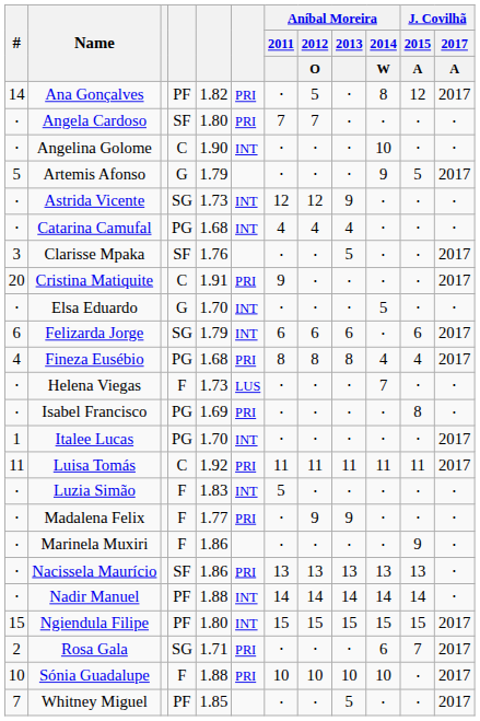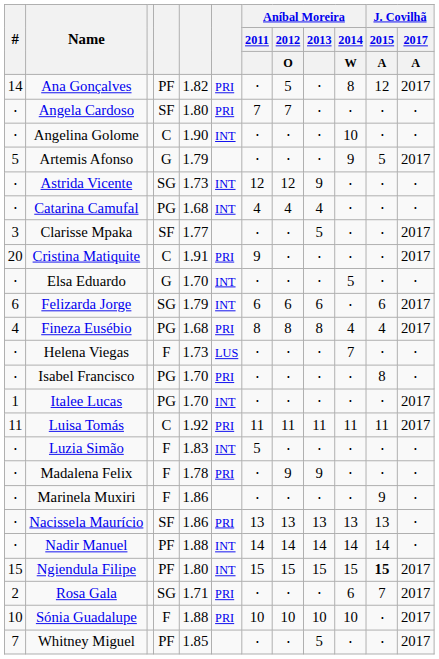 <table class="wikitable plainrowheaders sortable" style="text-align:center">
 <tr>
 <th scope="col" rowspan="3">#</th>
 <th scope="col" rowspan="3">Name</th>
 <th scope="col" rowspan="3"></th>
 <th scope="col" rowspan="3"></th>
 <th scope="col" rowspan="3"></th>
 <th scope="col" rowspan="3"></th>
 <th colspan="4"><small><a href='#'>Aníbal Moreira</a></small></th>
 <th colspan="2"><small><a href='#'>J. Covilhã</a></small></th>
 </tr>
 <tr>
 <th colspan="1"><small><a href='#'>2011</a></small></th>
 <th colspan="1"><small><a href='#'>2012</a></small></th>
 <th colspan="1"><small><a href='#'>2013</a></small></th>
 <th colspan="1"><small><a href='#'>2014</a></small></th>
 <th colspan="1"><small><a href='#'>2015</a></small></th>
 <th colspan="1"><small><a href='#'>2017</a></small></th>
 </tr>
 <tr>
 <th scope="col" rowspan="1"><small></small></th>
 <th scope="col" rowspan="1"><small>O</small></th>
 <th scope="col" rowspan="1"><small></small></th>
 <th scope="col" rowspan="1"><small>W</small></th>
 <th scope="col" rowspan="1"><small>A</small></th>
 <th scope="col" rowspan="1"><small>A</small></th>
 </tr>
 <tr>
 <td>14</td>
 <td><a href='#'>Ana Gonçalves</a></td>
 <td></td>
 <td data-sort-value="4">PF</td>
 <td>1.82</td>
 <td align=left><small> <a href='#'>PRI</a></small></td>
 <td>⋅</td>
 <td data-sort-value="05">5</td>
 <td>⋅</td>
 <td data-sort-value="08">8</td>
 <td>12</td>
 <td>2017</td>
 </tr>
 <tr>
 <td>⋅</td>
 <td><a href='#'>Angela Cardoso</a></td>
 <td></td>
 <td data-sort-value="3">SF</td>
 <td>1.80</td>
 <td align=left><small> <a href='#'>PRI</a></small></td>
 <td data-sort-value="07">7</td>
 <td data-sort-value="07">7</td>
 <td>⋅</td>
 <td>⋅</td>
 <td>⋅</td>
 <td>⋅</td>
 </tr>
 <tr>
 <td>⋅</td>
 <td>Angelina Golome</td>
 <td></td>
 <td>C</td>
 <td>1.90</td>
 <td align=left><small> <a href='#'>INT</a></small></td>
 <td>⋅</td>
 <td>⋅</td>
 <td>⋅</td>
 <td>10</td>
 <td>⋅</td>
 <td>⋅</td>
 </tr>
 <tr>
 <td data-sort-value="05">5</td>
 <td>Artemis Afonso</td>
 <td></td>
 <td data-sort-value="1">G</td>
 <td>1.79</td>
 <td align=left><small> </small></td>
 <td>⋅</td>
 <td>⋅</td>
 <td>⋅</td>
 <td data-sort-value="09">9</td>
 <td data-sort-value="05">5</td>
 <td>2017</td>
 </tr>
 <tr>
 <td>⋅</td>
 <td><a href='#'>Astrida Vicente</a></td>
 <td></td>
 <td data-sort-value="2">SG</td>
 <td>1.73</td>
 <td align=left><small> <a href='#'>INT</a></small></td>
 <td>12</td>
 <td>12</td>
 <td data-sort-value="09">9</td>
 <td>⋅</td>
 <td>⋅</td>
 <td>⋅</td>
 </tr>
 <tr>
 <td>⋅</td>
 <td><a href='#'>Catarina Camufal</a></td>
 <td></td>
 <td data-sort-value="1">PG</td>
 <td>1.68</td>
 <td align=left><small> <a href='#'>INT</a></small></td>
 <td data-sort-value="04">4</td>
 <td data-sort-value="04">4</td>
 <td data-sort-value="04">4</td>
 <td>⋅</td>
 <td>⋅</td>
 <td>⋅</td>
 </tr>
 <tr>
 <td data-sort-value="03">3</td>
 <td>Clarisse Mpaka</td>
 <td></td>
 <td data-sort-value="3">SF</td>
-<td>1.76</td>
+<td>1.77</td>
 <td align=left><small> </small></td>
 <td>⋅</td>
 <td>⋅</td>
 <td data-sort-value="05">5</td>
 <td>⋅</td>
 <td>⋅</td>
 <td>2017</td>
 </tr>
 <tr>
 <td>20</td>
 <td><a href='#'>Cristina Matiquite</a></td>
 <td></td>
 <td>C</td>
 <td>1.91</td>
 <td align=left><small> <a href='#'>PRI</a></small></td>
 <td data-sort-value="09">9</td>
 <td>⋅</td>
 <td>⋅</td>
 <td>⋅</td>
 <td>⋅</td>
 <td>2017</td>
 </tr>
 <tr>
 <td>⋅</td>
 <td>Elsa Eduardo</td>
 <td></td>
 <td data-sort-value="1">G</td>
 <td>1.70</td>
 <td align=left><small> <a href='#'>INT</a></small></td>
 <td>⋅</td>
 <td>⋅</td>
 <td>⋅</td>
 <td data-sort-value="05">5</td>
 <td>⋅</td>
 <td>⋅</td>
 </tr>
 <tr>
 <td data-sort-value="06">6</td>
 <td><a href='#'>Felizarda Jorge</a></td>
 <td></td>
 <td data-sort-value="2">SG</td>
 <td>1.79</td>
 <td align=left><small> <a href='#'>INT</a></small></td>
 <td data-sort-value="06">6</td>
 <td data-sort-value="06">6</td>
 <td data-sort-value="06">6</td>
 <td>⋅</td>
 <td data-sort-value="06">6</td>
 <td>2017</td>
 </tr>
 <tr>
 <td data-sort-value="04">4</td>
 <td><a href='#'>Fineza Eusébio</a></td>
 <td></td>
 <td data-sort-value="1">PG</td>
 <td>1.68</td>
 <td align=left><small> <a href='#'>PRI</a></small></td>
 <td data-sort-value="08">8</td>
 <td data-sort-value="08">8</td>
 <td data-sort-value="08">8</td>
 <td data-sort-value="04">4</td>
 <td data-sort-value="04">4</td>
 <td>2017</td>
 </tr>
 <tr>
 <td>⋅</td>
 <td>Helena Viegas</td>
 <td></td>
 <td data-sort-value="3">F</td>
 <td>1.73</td>
 <td align=left><small> <a href='#'>LUS</a></small></td>
 <td>⋅</td>
 <td>⋅</td>
 <td>⋅</td>
 <td data-sort-value="07">7</td>
 <td>⋅</td>
 <td>⋅</td>
 </tr>
 <tr>
 <td>⋅</td>
 <td>Isabel Francisco</td>
 <td></td>
 <td data-sort-value="1">PG</td>
-<td>1.69</td>
+<td>1.70</td>
 <td align=left><small> <a href='#'>PRI</a></small></td>
 <td>⋅</td>
 <td>⋅</td>
 <td>⋅</td>
 <td>⋅</td>
 <td data-sort-value="08">8</td>
 <td>⋅</td>
 </tr>
 <tr>
 <td data-sort-value="01">1</td>
 <td><a href='#'>Italee Lucas</a></td>
 <td></td>
 <td data-sort-value="1">PG</td>
 <td>1.70</td>
 <td align=left><small> <a href='#'>INT</a></small></td>
 <td>⋅</td>
 <td>⋅</td>
 <td>⋅</td>
 <td>⋅</td>
 <td>⋅</td>
 <td>2017</td>
 </tr>
 <tr>
 <td>11</td>
 <td><a href='#'>Luisa Tomás</a></td>
 <td></td>
 <td>C</td>
 <td>1.92</td>
 <td align=left><small> <a href='#'>PRI</a></small></td>
 <td>11</td>
 <td>11</td>
 <td>11</td>
 <td>11</td>
 <td>11</td>
 <td>2017</td>
 </tr>
 <tr>
 <td>⋅</td>
 <td><a href='#'>Luzia Simão</a></td>
 <td></td>
 <td data-sort-value="3">F</td>
 <td>1.83</td>
 <td align=left><small> <a href='#'>INT</a></small></td>
 <td data-sort-value="05">5</td>
 <td>⋅</td>
 <td>⋅</td>
 <td>⋅</td>
 <td>⋅</td>
 <td>⋅</td>
 </tr>
 <tr>
 <td>⋅</td>
 <td>Madalena Felix</td>
 <td></td>
 <td data-sort-value="3">F</td>
-<td>1.77</td>
+<td>1.78</td>
 <td align=left><small> <a href='#'>PRI</a></small></td>
 <td>⋅</td>
 <td data-sort-value="09">9</td>
 <td data-sort-value="09">9</td>
 <td>⋅</td>
 <td>⋅</td>
 <td>⋅</td>
 </tr>
 <tr>
 <td>⋅</td>
 <td>Marinela Muxiri</td>
 <td></td>
 <td data-sort-value="3">F</td>
 <td>1.86</td>
 <td align=left><small> </small></td>
 <td>⋅</td>
 <td>⋅</td>
 <td>⋅</td>
 <td>⋅</td>
 <td data-sort-value="09">9</td>
 <td>⋅</td>
 </tr>
 <tr>
 <td>⋅</td>
 <td><a href='#'>Nacissela Maurício</a></td>
 <td></td>
 <td data-sort-value="3">SF</td>
 <td>1.86</td>
 <td align=left><small> <a href='#'>PRI</a></small></td>
 <td>13</td>
 <td>13</td>
 <td>13</td>
 <td>13</td>
 <td>13</td>
 <td>⋅</td>
 </tr>
 <tr>
 <td>⋅</td>
 <td><a href='#'>Nadir Manuel</a></td>
 <td></td>
 <td data-sort-value="4">PF</td>
 <td>1.88</td>
 <td align=left><small> <a href='#'>INT</a></small></td>
 <td>14</td>
 <td>14</td>
 <td>14</td>
 <td>14</td>
 <td>14</td>
 <td>⋅</td>
 </tr>
 <tr>
 <td>15</td>
 <td><a href='#'>Ngiendula Filipe</a></td>
 <td></td>
 <td data-sort-value="4">PF</td>
 <td>1.80</td>
 <td align=left><small> <a href='#'>INT</a></small></td>
 <td>15</td>
 <td>15</td>
 <td>15</td>
 <td>15</td>
-<td>15</td>
+<td><strong>15</strong></td>
 <td>2017</td>
 </tr>
 <tr>
 <td data-sort-value="02">2</td>
 <td><a href='#'>Rosa Gala</a></td>
 <td></td>
 <td data-sort-value="2">SG</td>
 <td>1.71</td>
 <td align=left><small> <a href='#'>PRI</a></small></td>
 <td>⋅</td>
 <td>⋅</td>
 <td>⋅</td>
 <td data-sort-value="06">6</td>
 <td data-sort-value="07">7</td>
 <td>2017</td>
 </tr>
 <tr>
 <td>10</td>
 <td><a href='#'>Sónia Guadalupe</a></td>
 <td></td>
 <td data-sort-value="3">F</td>
 <td>1.88</td>
 <td align=left><small> <a href='#'>PRI</a></small></td>
 <td>10</td>
 <td>10</td>
 <td>10</td>
 <td>10</td>
 <td>⋅</td>
 <td>2017</td>
 </tr>
 <tr>
 <td data-sort-value="07">7</td>
 <td>Whitney Miguel</td>
 <td></td>
 <td data-sort-value="4">PF</td>
 <td>1.85</td>
 <td align=left><small> </small></td>
 <td>⋅</td>
 <td>⋅</td>
 <td data-sort-value="05">5</td>
 <td>⋅</td>
 <td>⋅</td>
 <td>2017</td>
 </tr>
 </table>
